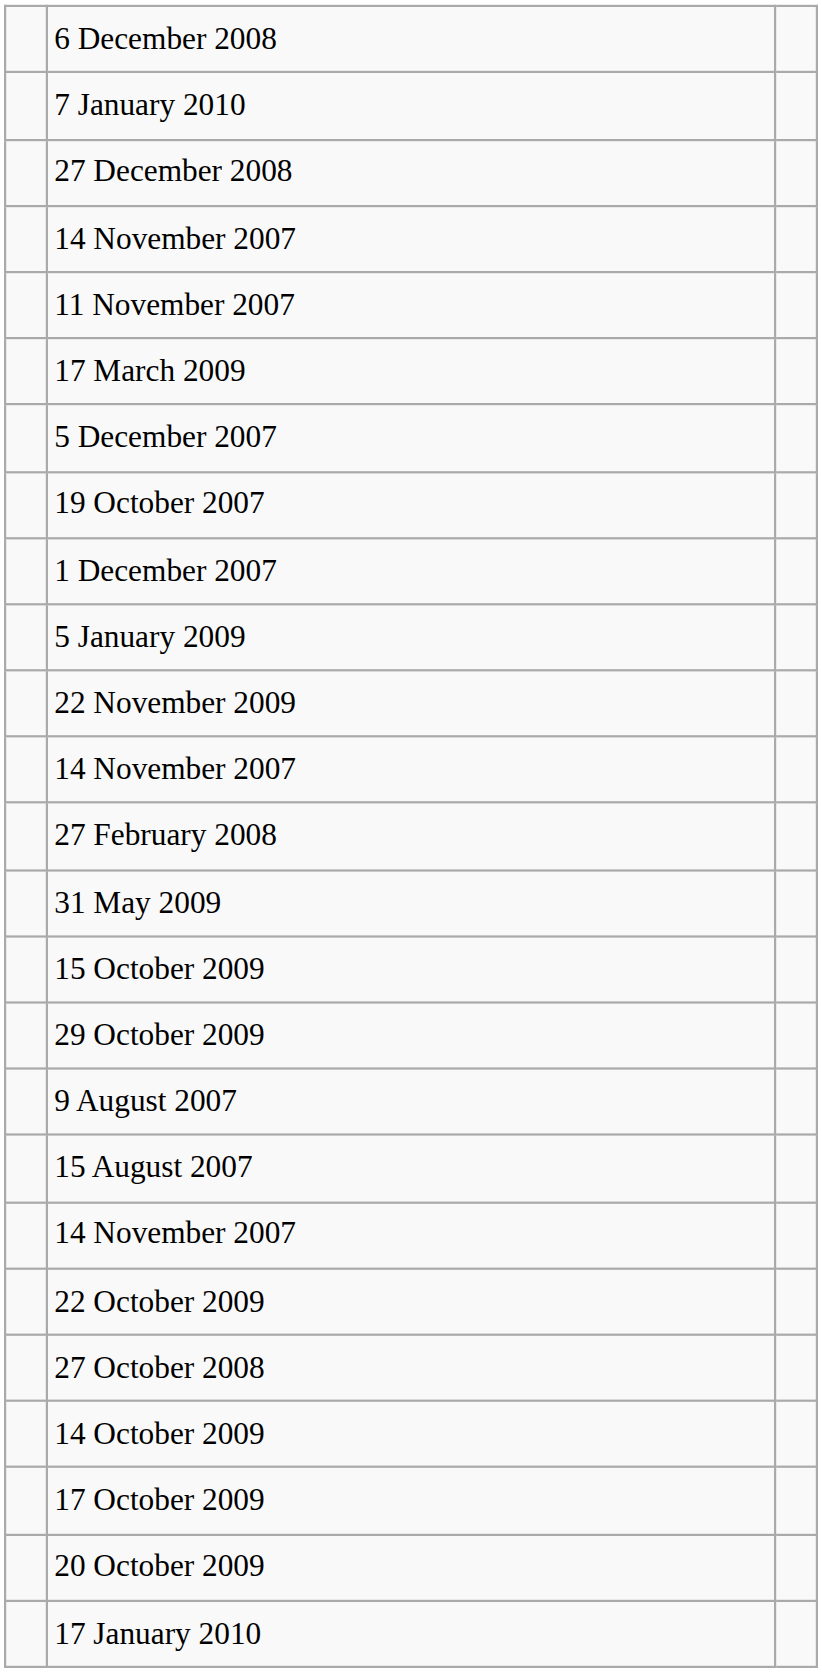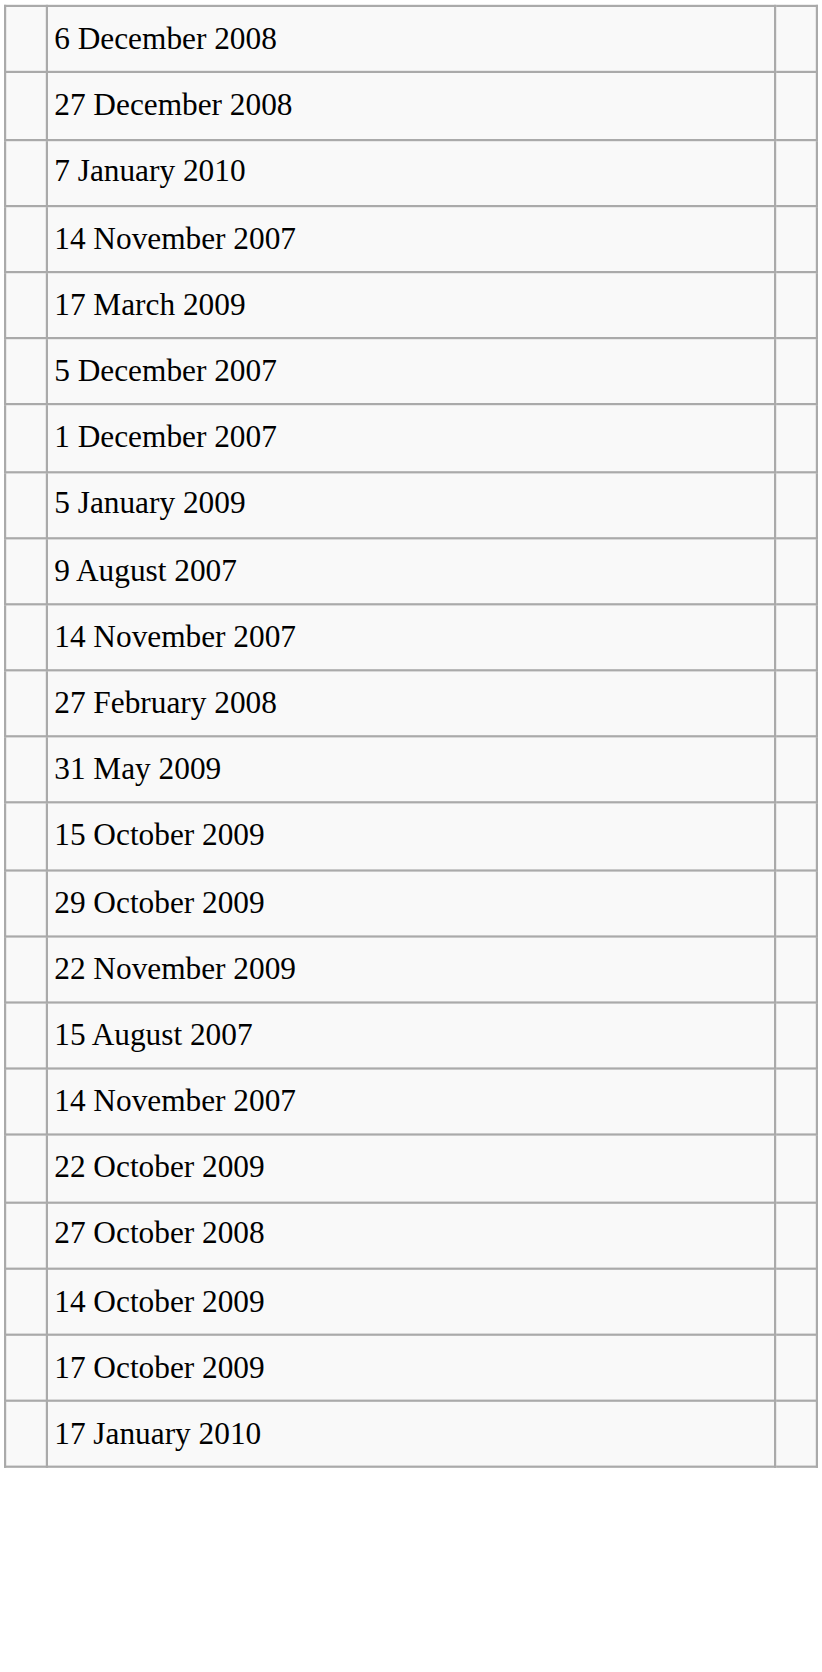 <table class="wikitable" style="font-size: 89%; float: left; width: 26em; margin-right: 1em; line-height: 1.65em"!important; height: 675px;>
 <tr>
 <td></td>
 <td>6 December 2008</td>
+<td></td>
+</tr>
+<tr>
+<td></td>
+<td>27 December 2008</td>
 <td></td>
 </tr>
 <tr>
 <td></td>
 <td>7 January 2010</td>
 <td></td>
 </tr>
 <tr>
 <td></td>
-<td>27 December 2008</td>
-<td></td>
-</tr>
-<tr>
-<td></td>
 <td>14 November 2007</td>
-<td></td>
-</tr>
-<tr>
-<td></td>
-<td>11 November 2007</td>
 <td></td>
 </tr>
 <tr>
 <td></td>
 <td>17 March 2009</td>
 <td></td>
 </tr>
 <tr>
 <td></td>
 <td>5 December 2007</td>
 <td></td>
 </tr>
 <tr>
 <td></td>
-<td>19 October 2007</td>
-<td></td>
-</tr>
-<tr>
-<td></td>
 <td>1 December 2007</td>
 <td></td>
 </tr>
 <tr>
 <td></td>
 <td>5 January 2009</td>
 <td></td>
 </tr>
 <tr>
 <td></td>
-<td>22 November 2009</td>
+<td>9 August 2007</td>
 <td></td>
 </tr>
 <tr>
 <td></td>
 <td>14 November 2007</td>
 <td></td>
 </tr>
 <tr>
 <td></td>
 <td>27 February 2008</td>
 <td></td>
 </tr>
 <tr>
 <td></td>
 <td>31 May 2009</td>
 <td></td>
 </tr>
 <tr>
 <td></td>
 <td>15 October 2009</td>
 <td></td>
 </tr>
 <tr>
 <td></td>
 <td>29 October 2009</td>
 <td></td>
 </tr>
 <tr>
 <td></td>
-<td>9 August 2007</td>
+<td>22 November 2009</td>
 <td></td>
 </tr>
 <tr>
 <td></td>
 <td>15 August 2007</td>
 <td></td>
 </tr>
 <tr>
 <td></td>
 <td>14 November 2007</td>
 <td></td>
 </tr>
 <tr>
 <td></td>
 <td>22 October 2009</td>
 <td></td>
 </tr>
 <tr>
 <td></td>
 <td>27 October 2008</td>
 <td></td>
 </tr>
 <tr>
 <td></td>
 <td>14 October 2009</td>
 <td></td>
 </tr>
 <tr>
 <td></td>
 <td>17 October 2009</td>
 <td></td>
 </tr>
 <tr>
 <td></td>
-<td>20 October 2009</td>
-<td></td>
-</tr>
-<tr>
-<td></td>
 <td>17 January 2010</td>
 <td></td>
 </tr>
 </table>
